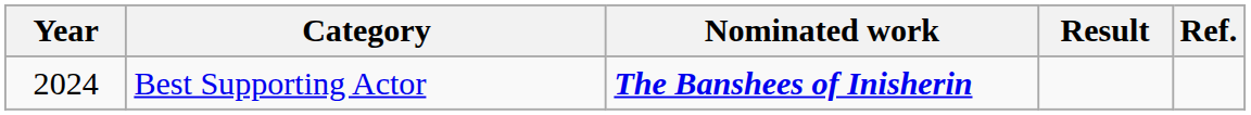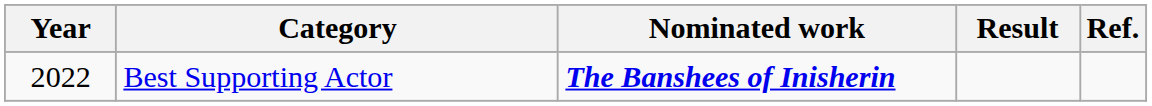 <table class=wikitable>
 <tr>
 <th scope="col" style="width:5em;">Year</th>
 <th scope="col" style="width:28em;">Category</th>
 <th scope="col" style="width:24em;">Nominated work</th>
 <th scope="col" style="width:5em;">Result</th>
 <th>Ref.</th>
 </tr>
 <tr>
-<td style="text-align:center;">2024</td>
+<td style="text-align:center;">2022</td>
 <td><a href='#'>Best Supporting Actor</a></td>
 <td><strong><em><a href='#'>The Banshees of Inisherin</a></em></strong></td>
 <td></td>
 <td></td>
 </tr>
 </table>
